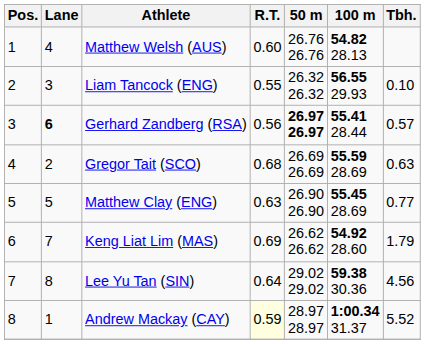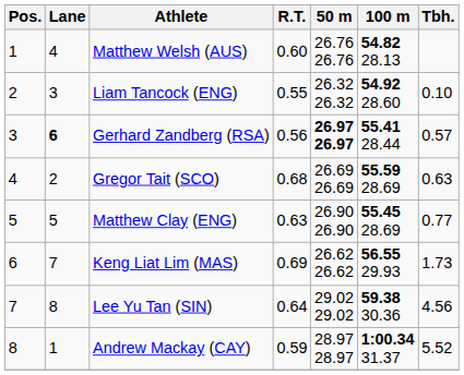 <table class="wikitable">
 <tr>
 <th>Pos.</th>
 <th>Lane</th>
 <th>Athlete</th>
 <th>R.T.</th>
 <th>50 m</th>
 <th>100 m</th>
 <th>Tbh.</th>
 </tr>
 <tr>
 <td>1</td>
 <td>4</td>
 <td> <a href='#'>Matthew Welsh</a> (<a href='#'>AUS</a>)</td>
 <td>0.60</td>
 <td>26.76<br>26.76</td>
 <td><strong>54.82</strong><br>28.13</td>
 <td> </td>
 </tr>
 <tr>
 <td>2</td>
 <td>3</td>
 <td> <a href='#'>Liam Tancock</a> (<a href='#'>ENG</a>)</td>
 <td>0.55</td>
 <td>26.32<br>26.32</td>
-<td><strong>56.55</strong><br>29.93</td>
+<td><strong>54.92</strong><br>28.60</td>
 <td>0.10</td>
 </tr>
 <tr>
 <td>3</td>
 <td><strong>6</strong></td>
 <td> <a href='#'>Gerhard Zandberg</a> (<a href='#'>RSA</a>)</td>
 <td>0.56</td>
 <td><strong>26.97<br>26.97</strong></td>
 <td><strong>55.41</strong><br>28.44</td>
 <td>0.57</td>
 </tr>
 <tr>
 <td>4</td>
 <td>2</td>
 <td> <a href='#'>Gregor Tait</a> (<a href='#'>SCO</a>)</td>
 <td>0.68</td>
 <td>26.69<br>26.69</td>
 <td><strong>55.59</strong><br>28.69</td>
 <td>0.63</td>
 </tr>
 <tr>
 <td>5</td>
 <td>5</td>
 <td> <a href='#'>Matthew Clay</a> (<a href='#'>ENG</a>)</td>
 <td>0.63</td>
 <td>26.90<br>26.90</td>
 <td><strong>55.45</strong><br>28.69</td>
 <td>0.77</td>
 </tr>
 <tr>
 <td>6</td>
 <td>7</td>
 <td> <a href='#'>Keng Liat Lim</a> (<a href='#'>MAS</a>)</td>
 <td>0.69</td>
 <td>26.62<br>26.62</td>
-<td><strong>54.92</strong><br>28.60</td>
-<td>1.79</td>
+<td><strong>56.55</strong><br>29.93</td>
+<td>1.73</td>
 </tr>
 <tr>
 <td>7</td>
 <td>8</td>
 <td> <a href='#'>Lee Yu Tan</a> (<a href='#'>SIN</a>)</td>
 <td>0.64</td>
 <td>29.02<br>29.02</td>
 <td><strong>59.38</strong><br>30.36</td>
 <td>4.56</td>
 </tr>
 <tr>
 <td>8</td>
 <td>1</td>
 <td> <a href='#'>Andrew Mackay</a> (<a href='#'>CAY</a>)</td>
-<td style="background: lightyellow;">0.59</td>
+<td>0.59</td>
 <td>28.97<br>28.97</td>
 <td><strong>1:00.34</strong><br>31.37</td>
 <td>5.52</td>
 </tr>
 <tr>
 </tr>
 </table>
